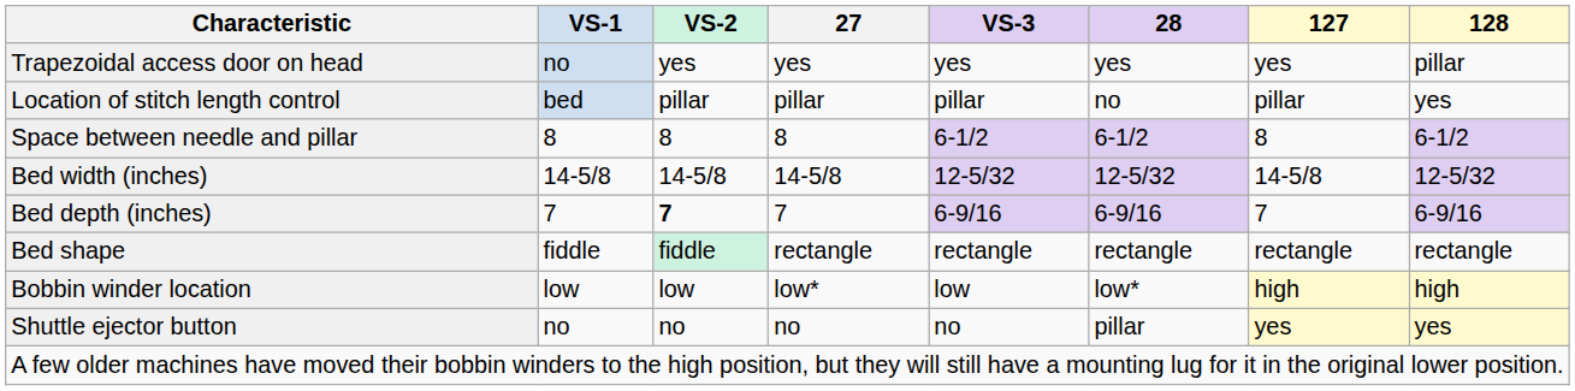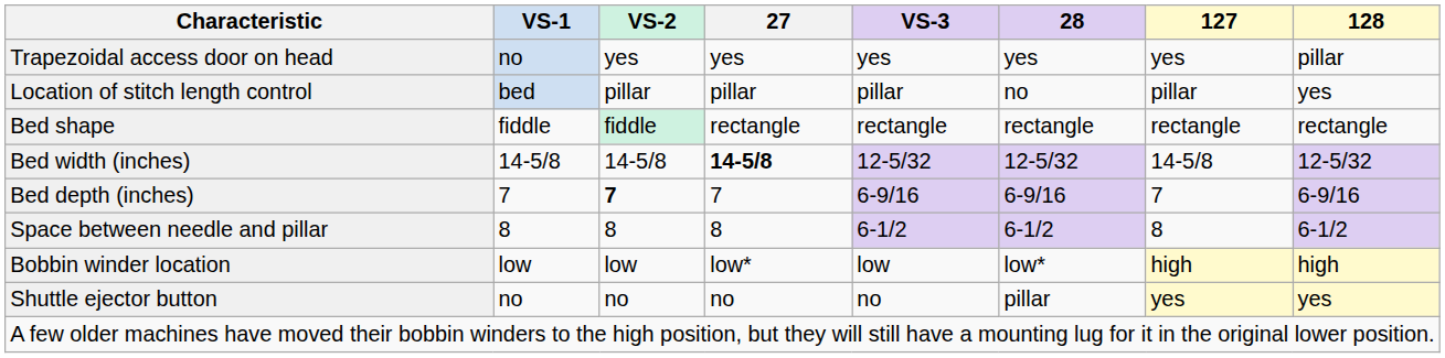 <table border="1" class="wikitable" align="center">
 <tr>
 <th>Characteristic</th>
 <th style="background:#cedff2">VS-1</th>
 <th style="background:#cef2e0">VS-2</th>
 <th>27</th>
 <th style="background:#ddcef2">VS-3</th>
 <th style="background:#ddcef2">28</th>
 <th style="background:#FFFACD">127</th>
 <th style="background:#FFFACD">128</th>
 </tr>
 <tr>
 <td style="background:#f0f0f0">Trapezoidal access door on head</td>
 <td style="background:#cedff2">no</td>
 <td>yes</td>
 <td>yes</td>
 <td>yes</td>
 <td>yes</td>
 <td>yes</td>
 <td>pillar</td>
 </tr>
 <tr>
 <td style="background:#f0f0f0">Location of stitch length control</td>
 <td style="background:#cedff2">bed</td>
 <td>pillar</td>
 <td>pillar</td>
 <td>pillar</td>
 <td>no</td>
 <td>pillar</td>
 <td>yes</td>
 </tr>
 <tr>
-<td style="background:#f0f0f0">Space between needle and pillar</td>
-<td>8</td>
-<td>8</td>
-<td>8</td>
-<td style="background:#ddcef2">6-1/2</td>
-<td style="background:#ddcef2">6-1/2</td>
-<td>8</td>
-<td style="background:#ddcef2">6-1/2</td>
+<td style="background:#f0f0f0">Bed shape</td>
+<td>fiddle</td>
+<td style="background:#cef2e0">fiddle</td>
+<td>rectangle</td>
+<td>rectangle</td>
+<td>rectangle</td>
+<td>rectangle</td>
+<td>rectangle</td>
 </tr>
 <tr>
 <td style="background:#f0f0f0">Bed width (inches)</td>
 <td>14-5/8</td>
 <td>14-5/8</td>
-<td>14-5/8</td>
+<td><strong>14-5/8</strong></td>
 <td style="background:#ddcef2">12-5/32</td>
 <td style="background:#ddcef2">12-5/32</td>
 <td>14-5/8</td>
 <td style="background:#ddcef2">12-5/32</td>
 </tr>
 <tr>
 <td style="background:#f0f0f0">Bed depth (inches)</td>
 <td>7</td>
 <td><strong>7</strong></td>
 <td>7</td>
 <td style="background:#ddcef2">6-9/16</td>
 <td style="background:#ddcef2">6-9/16</td>
 <td>7</td>
 <td style="background:#ddcef2">6-9/16</td>
 </tr>
 <tr>
-<td style="background:#f0f0f0">Bed shape</td>
-<td>fiddle</td>
-<td style="background:#cef2e0">fiddle</td>
-<td>rectangle</td>
-<td>rectangle</td>
-<td>rectangle</td>
-<td>rectangle</td>
-<td>rectangle</td>
+<td style="background:#f0f0f0">Space between needle and pillar</td>
+<td>8</td>
+<td>8</td>
+<td>8</td>
+<td style="background:#ddcef2">6-1/2</td>
+<td style="background:#ddcef2">6-1/2</td>
+<td>8</td>
+<td style="background:#ddcef2">6-1/2</td>
 </tr>
 <tr>
 <td style="background:#f0f0f0">Bobbin winder location</td>
 <td>low</td>
 <td>low</td>
 <td>low*</td>
 <td>low</td>
 <td>low*</td>
 <td style="background:#FFFACD">high</td>
 <td style="background:#FFFACD">high</td>
 </tr>
 <tr>
 <td style="background:#f0f0f0">Shuttle ejector button</td>
 <td>no</td>
 <td>no</td>
 <td>no</td>
 <td>no</td>
 <td>pillar</td>
 <td style="background:#FFFACD">yes</td>
 <td style="background:#FFFACD">yes</td>
 </tr>
 <tr>
 <td colspan="8"> A few older machines have moved their bobbin winders to the high position, but they will still have a mounting lug for it in the original lower position.</td>
 </tr>
 </table>
